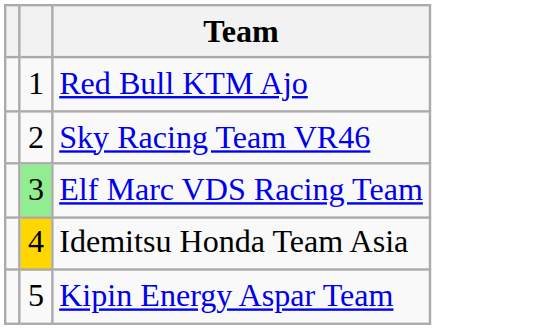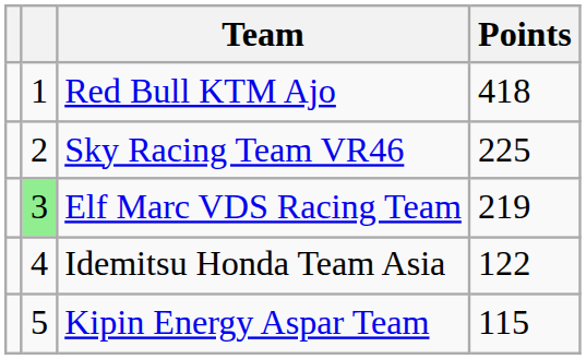 <table class="wikitable" style="font-size: 85%;">
 <tr>
 <th></th>
 <th></th>
 <th>Team</th>
+<th>Points</th>
 </tr>
 <tr>
 <td></td>
 <td align=center>1</td>
 <td> <a href='#'>Red Bull KTM Ajo</a></td>
+<td align=left>418</td>
 </tr>
 <tr>
 <td></td>
 <td align=center>2</td>
 <td> <a href='#'>Sky Racing Team VR46</a></td>
+<td align=left>225</td>
 </tr>
 <tr>
 <td></td>
 <td align=center style="background: lightgreen;">3</td>
 <td> <a href='#'>Elf Marc VDS Racing Team</a></td>
+<td align=left>219</td>
 </tr>
 <tr>
 <td></td>
-<td align=center style="background: gold;">4</td>
+<td align=center>4</td>
 <td> Idemitsu Honda Team Asia</td>
+<td align=left>122</td>
 </tr>
 <tr>
 <td></td>
 <td align=center>5</td>
 <td> <a href='#'>Kipin Energy Aspar Team</a></td>
+<td align=left>115</td>
 </tr>
 </table>
